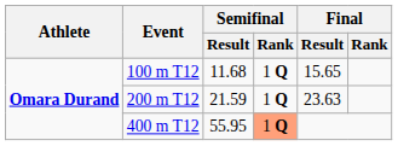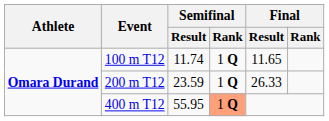 <table class="wikitable" style="font-size:90%">
 <tr>
 <th rowspan="2">Athlete</th>
 <th rowspan="2">Event</th>
 <th colspan="2">Semifinal</th>
 <th colspan="2">Final</th>
 </tr>
 <tr style="font-size:95%">
 <th>Result</th>
 <th>Rank</th>
 <th>Result</th>
 <th>Rank</th>
 </tr>
 <tr align=center>
 <td align=left rowspan=3><strong><a href='#'>Omara Durand</a></strong></td>
 <td align=left><a href='#'>100 m T12</a></td>
-<td>11.68</td>
+<td>11.74</td>
 <td>1 <strong>Q</strong></td>
-<td>15.65</td>
+<td>11.65</td>
 <td></td>
 </tr>
 <tr align=center>
 <td align=left><a href='#'>200 m T12</a></td>
-<td>21.59</td>
+<td>23.59</td>
 <td>1 <strong>Q</strong></td>
-<td>23.63</td>
+<td>26.33</td>
 <td></td>
 </tr>
 <tr align=center>
 <td align=left><a href='#'>400 m T12</a></td>
 <td>55.95</td>
 <td style="background: lightsalmon;">1 <strong>Q</strong></td>
 <td colspan=2></td>
 </tr>
 </table>
